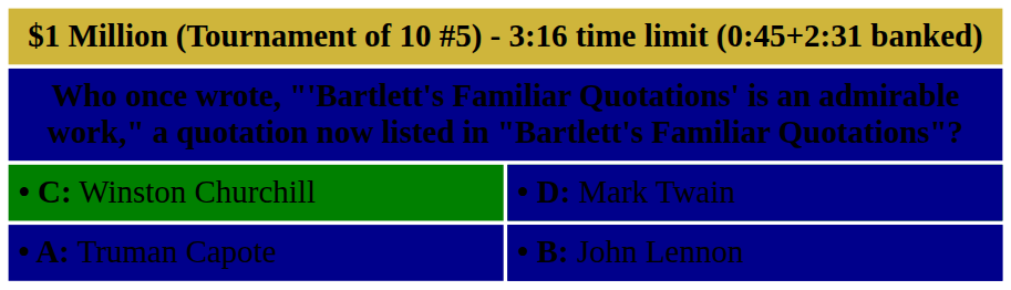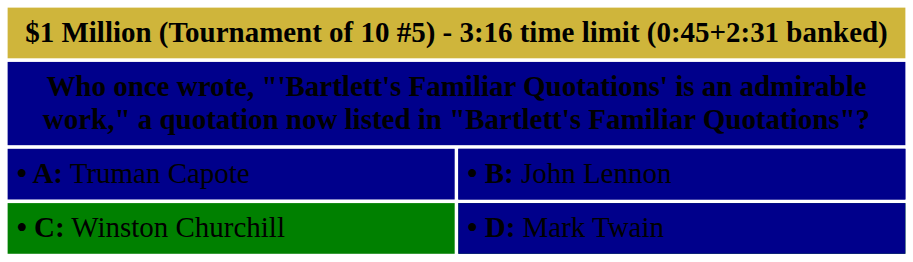 <table cellpadding="5" cellspacing="2" width="500" style="background:#FFFFFF">
 <tr style=text-align:center; bgcolor="CFB53B">
 <td colspan=2><span><strong>$1 Million (Tournament of 10 #5) - 3:16 time limit (0:45+2:31 banked)</strong></span></td>
 </tr>
 <tr style=text-align:center; bgcolor="00008B">
 <td colspan=2><span><strong> Who once wrote, "'Bartlett's Familiar Quotations' is an admirable work," a quotation now listed in "Bartlett's Familiar Quotations"?</strong></span></td>
 </tr>
+<tr style=text-align:left; bgcolor="00008B">
+<td width="50%"><span><strong>• A:</strong></span>  <span> Truman Capote</span></td>
+<td style=text-align:left; bgcolor="00008B "><span><strong>• B:</strong></span> <span> John Lennon</span></td>
+</tr>
 <tr style=text-align:left; bgcolor="green">
 <td><span><strong>• C:</strong></span> <span> Winston Churchill</span></td>
 <td style=text-align:left; bgcolor="00008B"><span><strong>• D:</strong></span>  <span> Mark Twain</span></td>
 </tr>
-<tr style=text-align:left; bgcolor="00008B">
-<td width="50%"><span><strong>• A:</strong></span>  <span> Truman Capote</span></td>
-<td style=text-align:left; bgcolor="00008B "><span><strong>• B:</strong></span> <span> John Lennon</span></td>
-</tr>
 </table>
